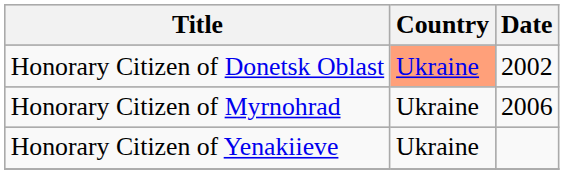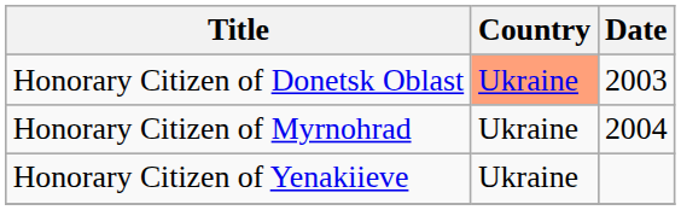 <table class="wikitable">
 <tr>
 <th>Title</th>
 <th>Country</th>
 <th>Date</th>
 </tr>
 <tr>
 <td>Honorary Citizen of <a href='#'>Donetsk Oblast</a></td>
 <td style="background: lightsalmon;"><a href='#'>Ukraine</a></td>
-<td>2002</td>
+<td>2003</td>
 </tr>
 <tr>
 <td>Honorary Citizen of <a href='#'>Myrnohrad</a></td>
 <td>Ukraine</td>
-<td>2006</td>
+<td>2004</td>
 </tr>
 <tr>
 <td>Honorary Citizen of <a href='#'>Yenakiieve</a></td>
 <td>Ukraine</td>
 <td></td>
 </tr>
 <tr>
 </tr>
 </table>
